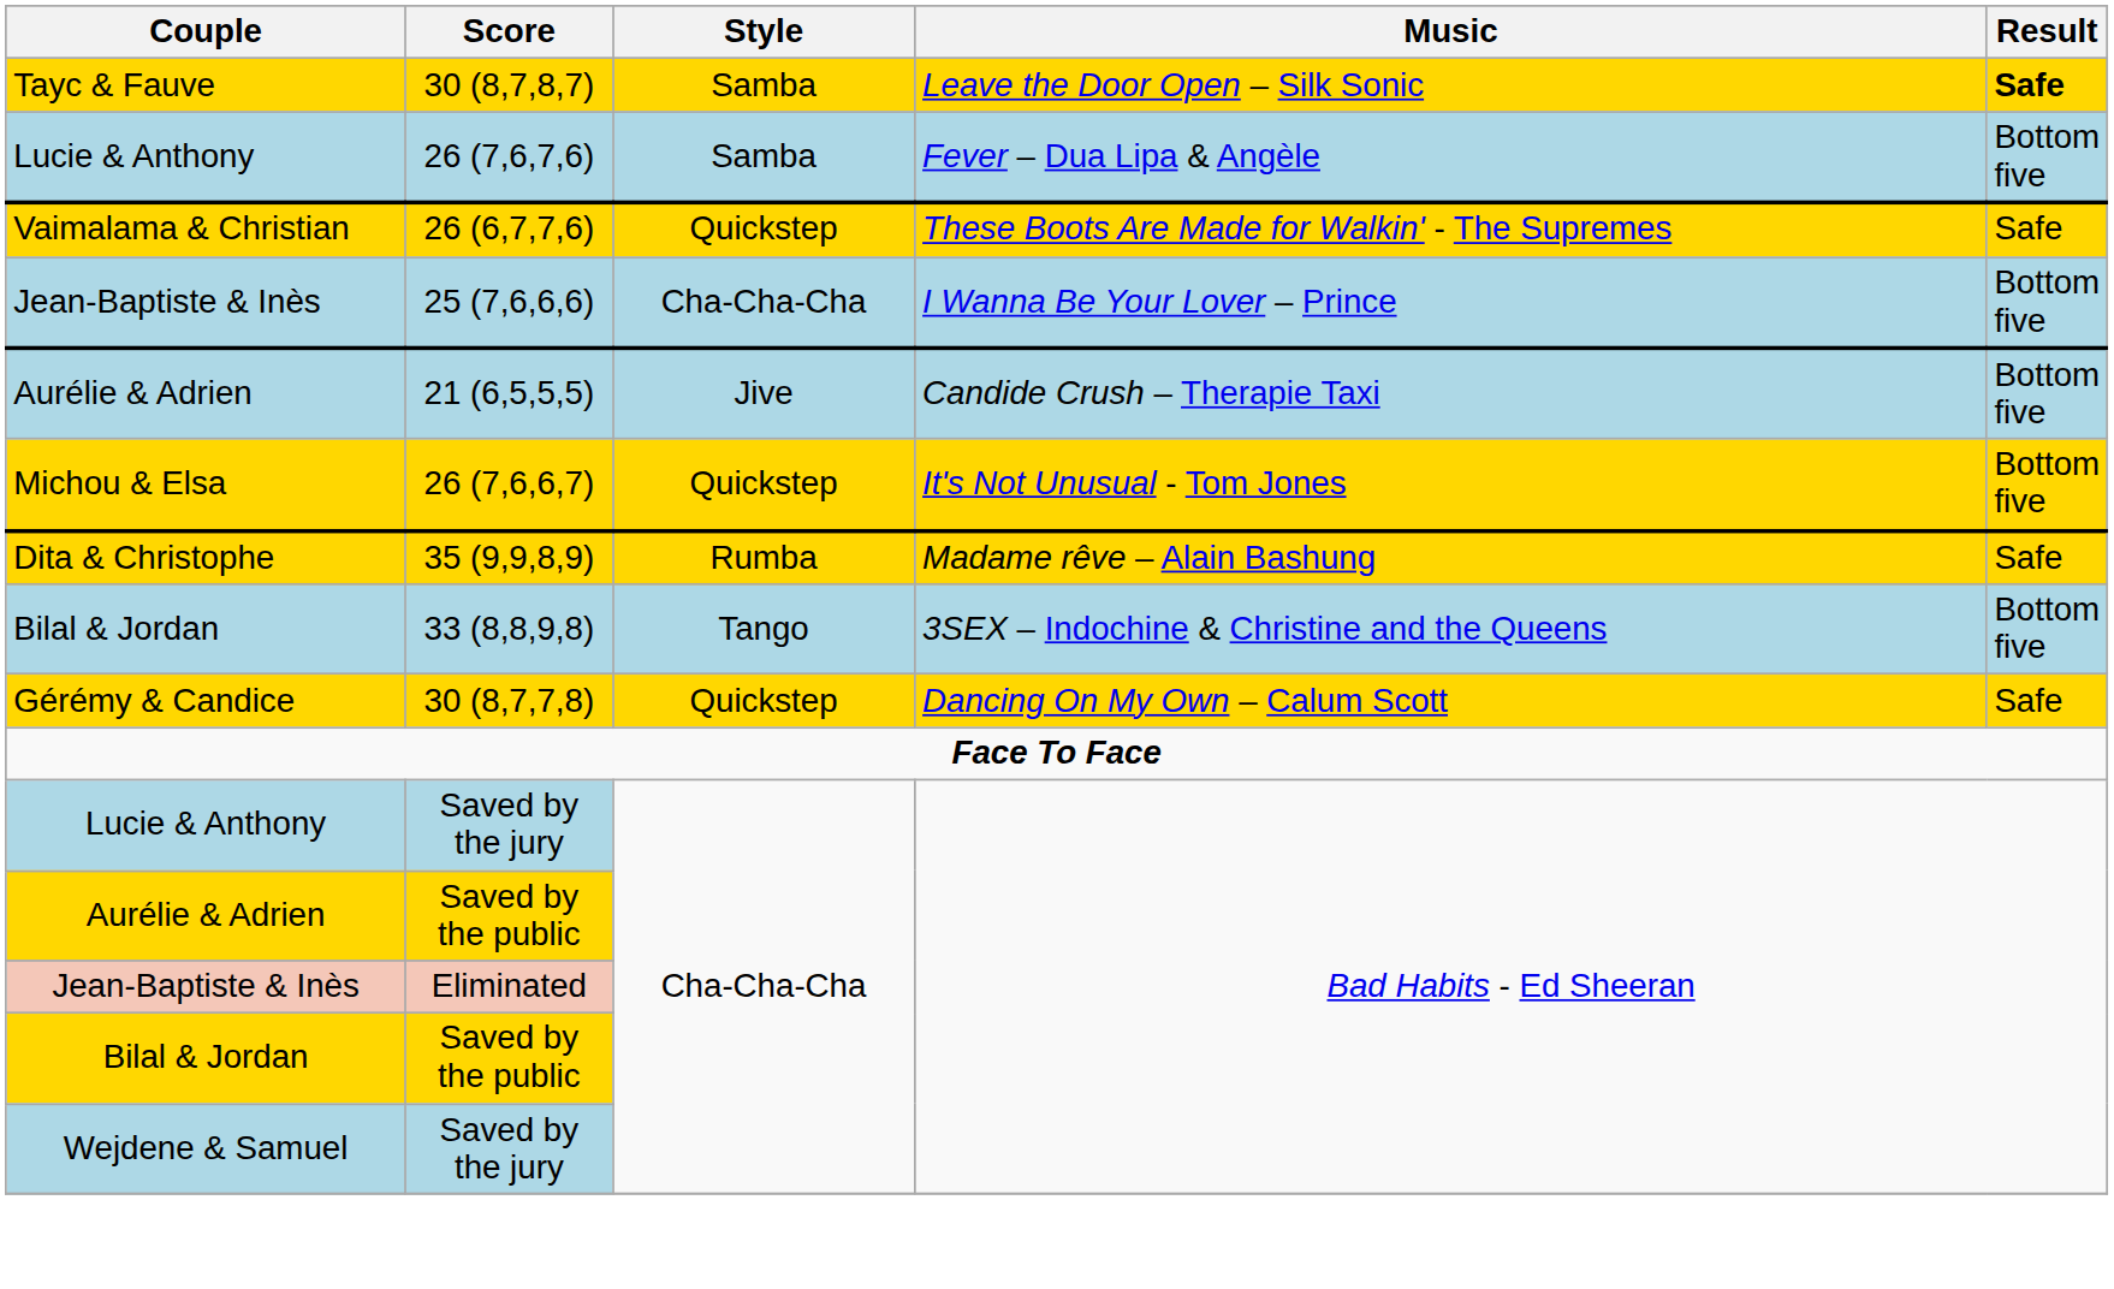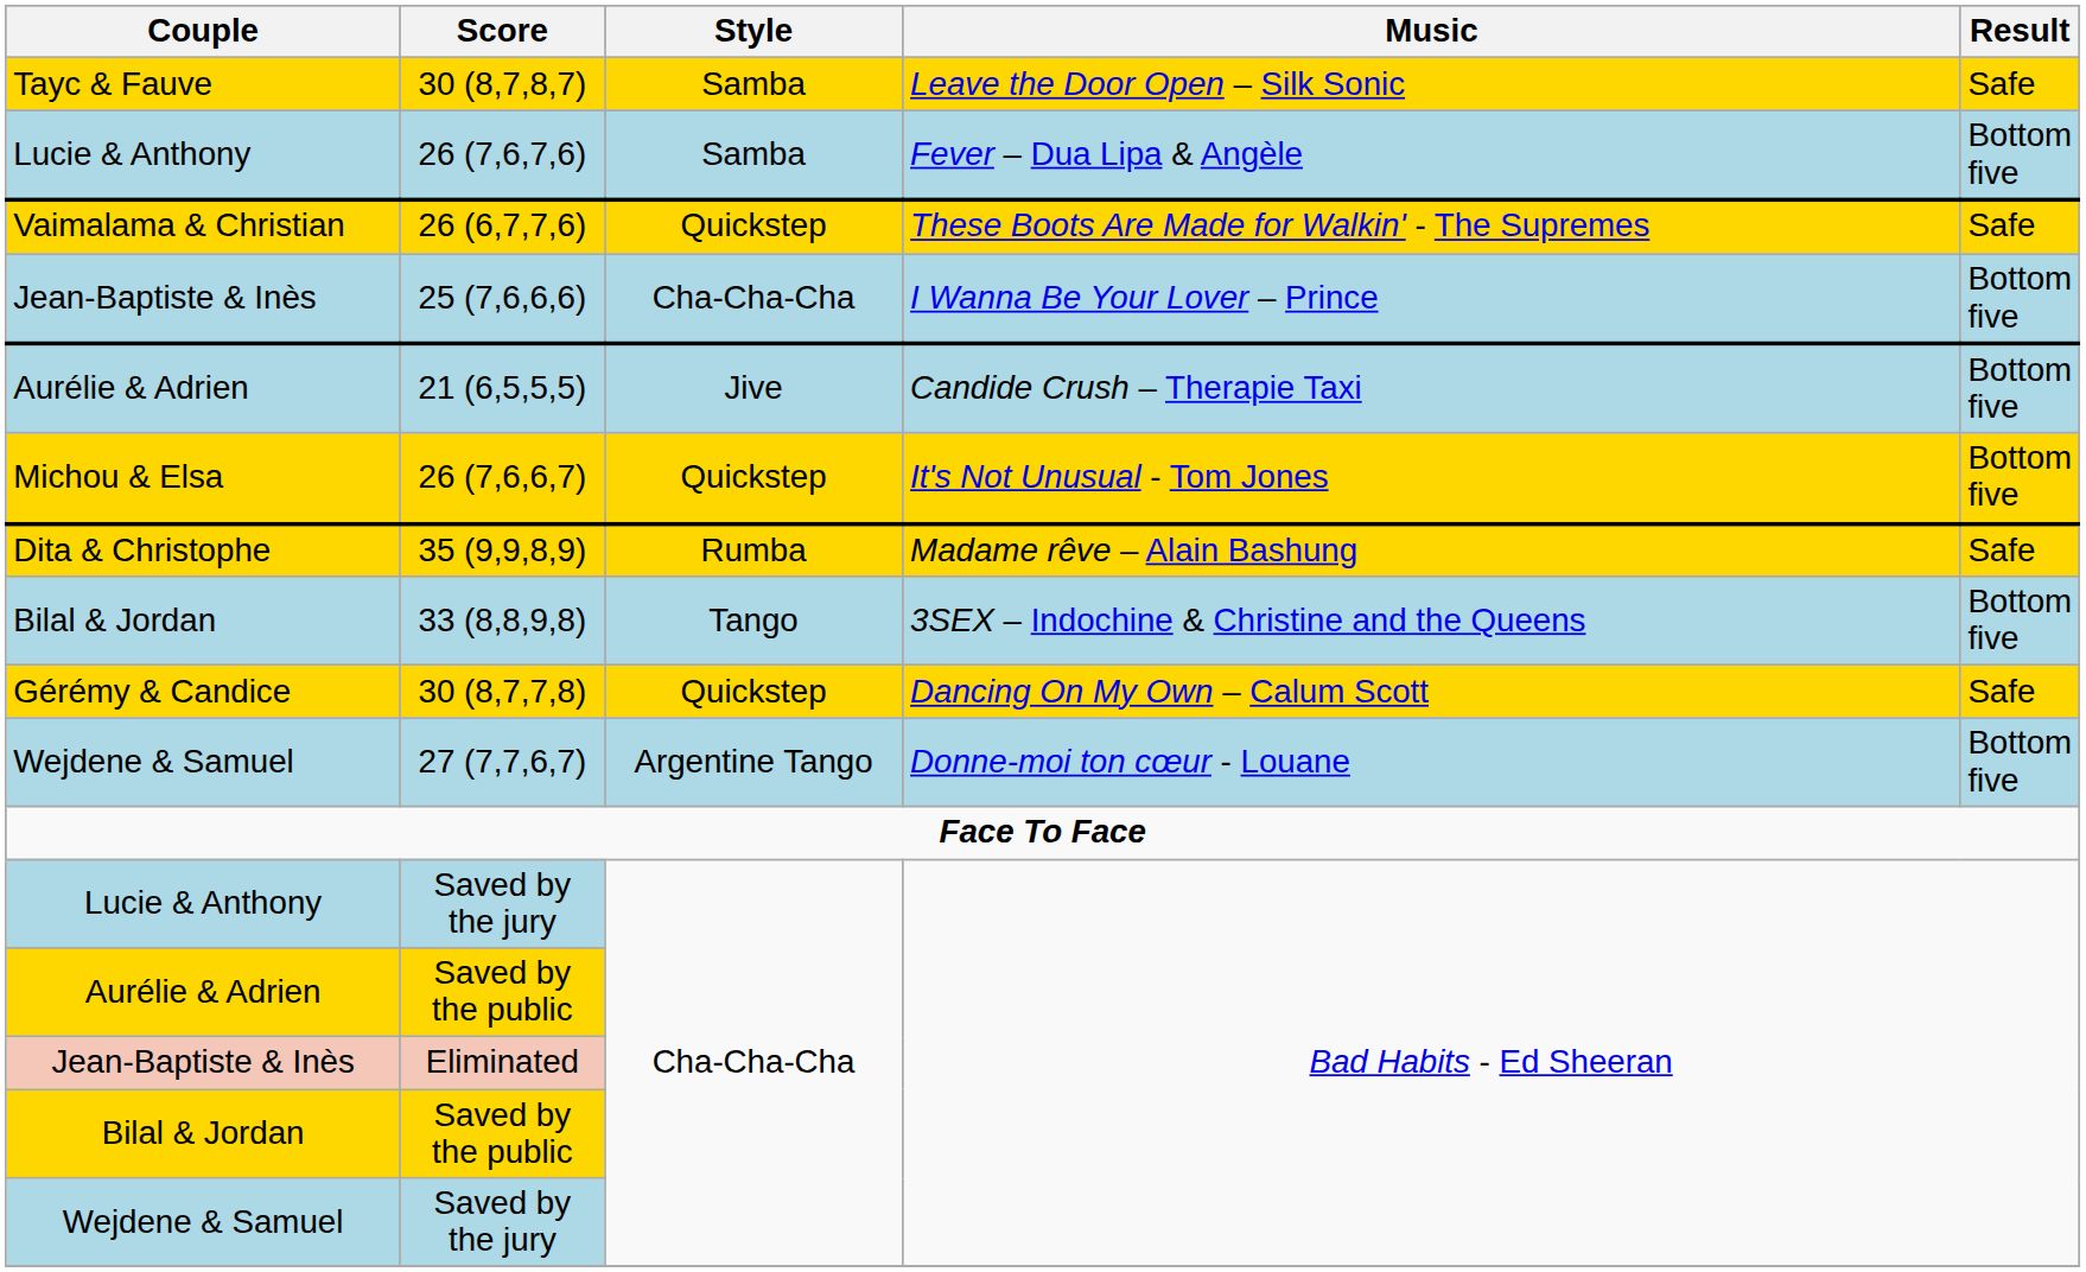 <table class="wikitable" style="width:80%; text-align:center;">
 <tr>
 <th style="width:20%;">Couple</th>
 <th style="width:10%;">Score</th>
 <th style="width:15%;">Style</th>
 <th style="width:60%;">Music</th>
 <th style="width:60%;">Result</th>
 </tr>
 <tr style="background:gold;">
 <td style="text-align:left;">Tayc & Fauve</td>
 <td>30 (8,7,8,7)</td>
 <td>Samba</td>
 <td style="text-align:left;"><em><a href='#'>Leave the Door Open</a></em> – <a href='#'>Silk Sonic</a></td>
-<td style="text-align:left;"><strong>Safe</strong></td>
+<td style="text-align:left;">Safe</td>
 </tr>
 <tr style="background:lightblue;">
 <td style="text-align:left;">Lucie & Anthony</td>
 <td>26 (7,6,7,6)</td>
 <td>Samba</td>
 <td style="text-align:left;"><em><a href='#'>Fever</a></em> – <a href='#'>Dua Lipa</a> & <a href='#'>Angèle</a></td>
 <td style="text-align:left;">Bottom five</td>
 </tr>
 <tr style="border-top:2.5px solid">
 <td style="text-align:left;" bgcolor="gold">Vaimalama & Christian</td>
 <td bgcolor="gold">26 (6,7,7,6)</td>
 <td bgcolor="gold">Quickstep</td>
 <td style="text-align:left;" bgcolor="gold"><em><a href='#'>These Boots Are Made for Walkin'</a></em> - <a href='#'>The Supremes</a></td>
 <td style="text-align:left;" bgcolor="gold">Safe</td>
 </tr>
 <tr style="background:lightblue;">
 <td style="text-align:left;">Jean-Baptiste & Inès</td>
 <td>25 (7,6,6,6)</td>
 <td>Cha-Cha-Cha</td>
 <td style="text-align:left;"><em><a href='#'>I Wanna Be Your Lover</a></em> – <a href='#'>Prince</a></td>
 <td style="text-align:left;">Bottom five</td>
 </tr>
 <tr style="border-top:2.5px solid">
 <td style="text-align:left;" bgcolor="lightblue">Aurélie & Adrien</td>
 <td bgcolor="lightblue">21 (6,5,5,5)</td>
 <td bgcolor="lightblue">Jive</td>
 <td style="text-align:left;" bgcolor="lightblue"><em>Candide Crush</em> – <a href='#'>Therapie Taxi</a></td>
 <td style="text-align:left;" bgcolor="lightblue">Bottom five</td>
 </tr>
 <tr style="background:gold;">
 <td style="text-align:left;">Michou & Elsa</td>
 <td>26 (7,6,6,7)</td>
 <td>Quickstep</td>
 <td style="text-align:left;"><em><a href='#'>It's Not Unusual</a></em> - <a href='#'>Tom Jones</a></td>
 <td style="text-align:left;">Bottom five</td>
 </tr>
 <tr style="border-top:2.5px solid">
 <td style="text-align:left;" bgcolor="gold">Dita & Christophe</td>
 <td bgcolor="gold">35 (9,9,8,9)</td>
 <td bgcolor="gold">Rumba</td>
 <td style="text-align:left;" bgcolor="gold"><em>Madame rêve</em> – <a href='#'>Alain Bashung</a></td>
 <td style="text-align:left;" bgcolor="gold">Safe</td>
 </tr>
 <tr style="background:lightblue;">
 <td style="text-align:left;">Bilal & Jordan</td>
 <td>33 (8,8,9,8)</td>
 <td>Tango</td>
 <td style="text-align:left;"><em>3SEX</em> – <a href='#'>Indochine</a> & <a href='#'>Christine and the Queens</a></td>
 <td style="text-align:left;">Bottom five</td>
 </tr>
 <tr -style="border-top:2.5px solid">
 <td style="text-align:left;" bgcolor="gold">Gérémy & Candice</td>
 <td bgcolor="gold">30 (8,7,7,8)</td>
 <td bgcolor="gold">Quickstep</td>
 <td style="text-align:left;" bgcolor="gold"><em><a href='#'>Dancing On My Own</a></em> – <a href='#'>Calum Scott</a></td>
 <td style="text-align:left;" bgcolor="gold">Safe</td>
 </tr>
+<tr style="background:lightblue;">
+<td style="text-align:left;">Wejdene & Samuel</td>
+<td>27 (7,7,6,7)</td>
+<td>Argentine Tango</td>
+<td style="text-align:left;"><em><a href='#'>Donne-moi ton cœur</a></em> - <a href='#'>Louane</a></td>
+<td style="text-align:left;">Bottom five</td>
+</tr>
 <tr>
 <td colspan=5 style="text-align:center;"><strong><em>Face To Face</em></strong></td>
 </tr>
 <tr>
 <td bgcolor="lightblue">Lucie & Anthony</td>
 <td bgcolor="lightblue">Saved by the jury</td>
 <td rowspan=5>Cha-Cha-Cha</td>
 <td rowspan=5 colspan=2><em><a href='#'>Bad Habits</a></em> - <a href='#'>Ed Sheeran</a></td>
 </tr>
 <tr style="background:gold;">
 <td>Aurélie & Adrien</td>
 <td>Saved by the public</td>
 </tr>
 <tr style="background:#f4c7b8;">
 <td>Jean-Baptiste & Inès</td>
 <td>Eliminated</td>
 </tr>
 <tr style="background:gold;">
 <td>Bilal & Jordan</td>
 <td>Saved by the public</td>
 </tr>
 <tr style="background:lightblue;">
 <td>Wejdene & Samuel</td>
 <td>Saved by the jury</td>
 </tr>
 <tr>
 </tr>
 </table>
